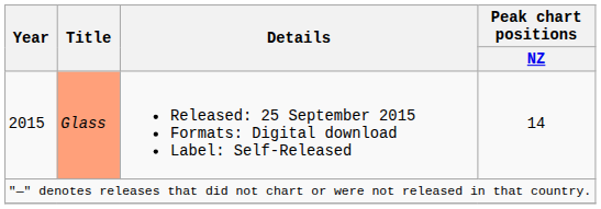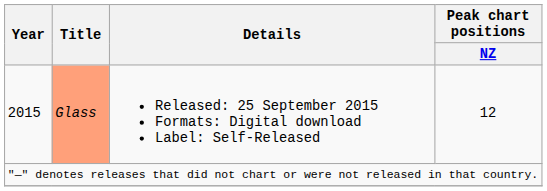 <table class="wikitable plainrowheaders">
 <tr>
 <th rowspan="2">Year</th>
 <th rowspan="2">Title</th>
 <th rowspan="2">Details</th>
 <th>Peak chart<br>positions</th>
 </tr>
 <tr>
 <th><a href='#'>NZ</a></th>
 </tr>
 <tr>
 <td>2015</td>
 <td style="background: lightsalmon;"><em>Glass</em> </td>
 <td><br><ul><li>Released: 25 September 2015</li><li>Formats: Digital download</li><li>Label: Self-Released</li></ul></td>
-<td align=center>14</td>
+<td align=center>12</td>
 </tr>
 <tr>
 <td align=center colspan=4><small>"—" denotes releases that did not chart or were not released in that country.</small></td>
 </tr>
 <tr>
 </tr>
 </table>
